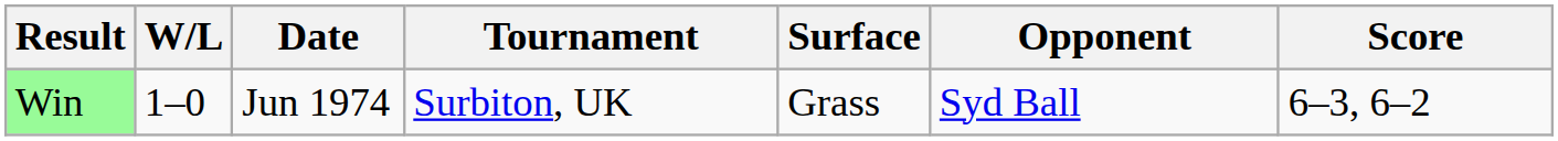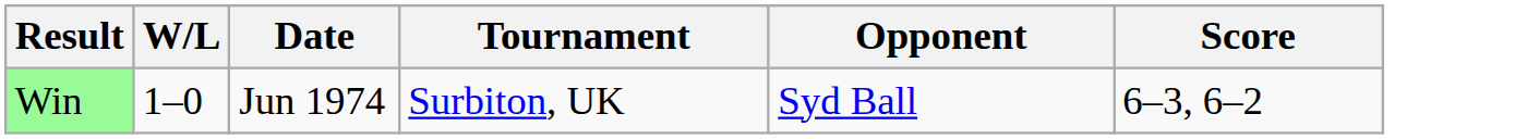 <table class="sortable wikitable">
 <tr>
 <th style="width:40px">Result</th>
 <th style="width:30px" class="unsortable">W/L</th>
 <th style="width:60px">Date</th>
 <th style="width:140px">Tournament</th>
-<th style="width:50px">Surface</th>
 <th style="width:130px">Opponent</th>
 <th style="width:100px" class="unsortable">Score</th>
 </tr>
 <tr>
 <td style="background:#98fb98;">Win</td>
 <td>1–0</td>
 <td>Jun 1974</td>
 <td><a href='#'>Surbiton</a>, UK</td>
-<td>Grass</td>
 <td> <a href='#'>Syd Ball</a></td>
 <td>6–3, 6–2</td>
 </tr>
 </table>
